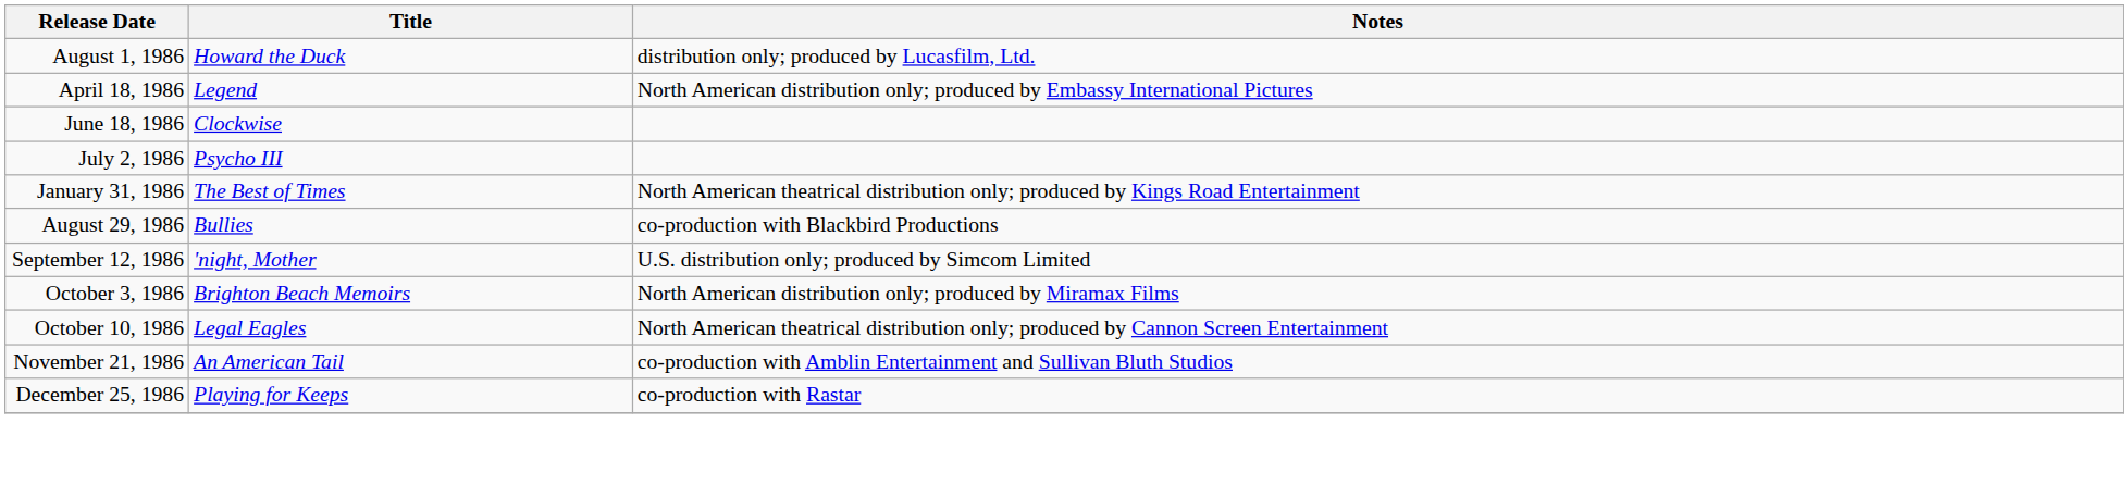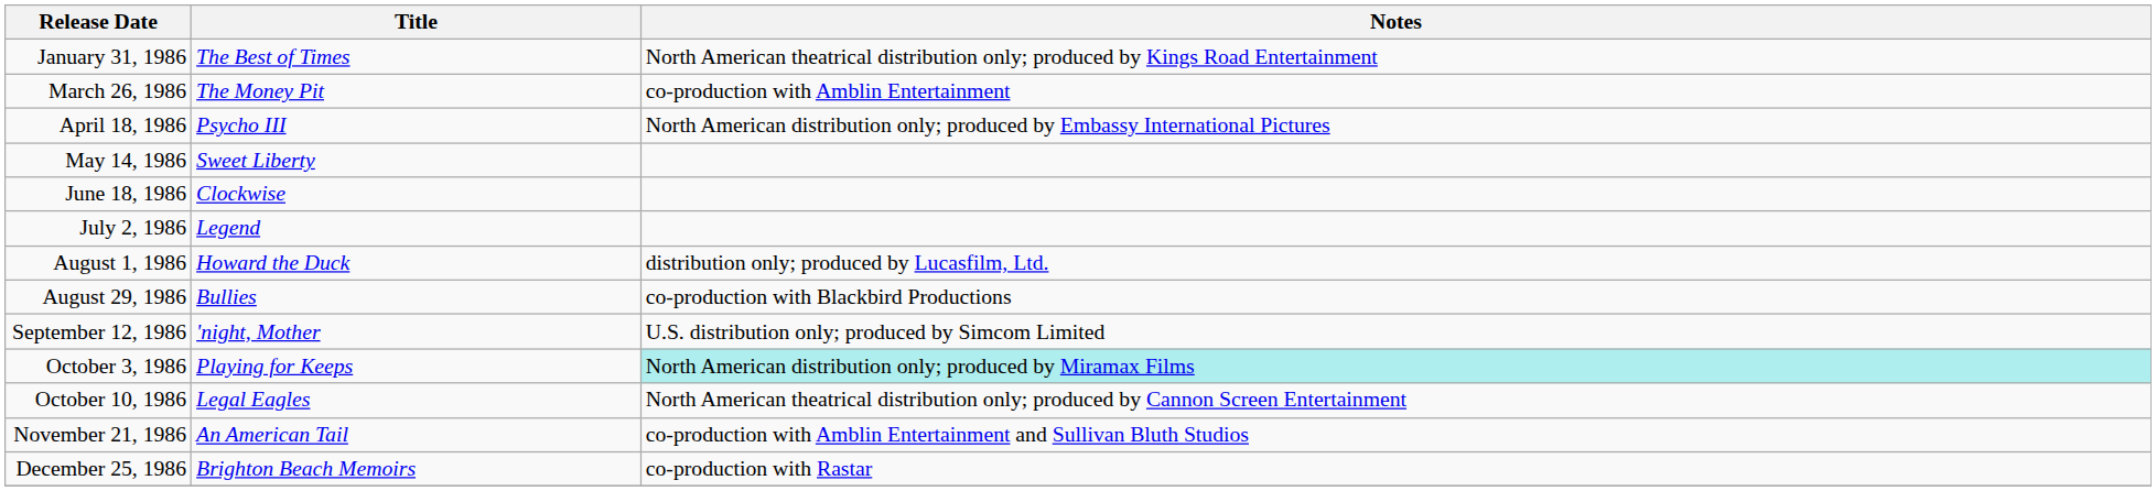 <table class="wikitable sortable" style="width:100%;">
 <tr>
 <th scope="col" style="width:130px;">Release Date</th>
 <th>Title</th>
 <th>Notes</th>
 </tr>
 <tr>
-<td style="text-align:right;">August 1, 1986</td>
-<td><em><a href='#'>Howard the Duck</a></em></td>
-<td>distribution only; produced by <a href='#'>Lucasfilm, Ltd.</a></td>
+<td style="text-align:right;">January 31, 1986</td>
+<td><em><a href='#'>The Best of Times</a></em></td>
+<td>North American theatrical distribution only; produced by <a href='#'>Kings Road Entertainment</a></td>
+</tr>
+<tr>
+<td style="text-align:right;">March 26, 1986</td>
+<td><em><a href='#'>The Money Pit</a></em></td>
+<td>co-production with <a href='#'>Amblin Entertainment</a></td>
 </tr>
 <tr>
 <td style="text-align:right;">April 18, 1986</td>
-<td><em><a href='#'>Legend</a></em></td>
+<td><em><a href='#'>Psycho III</a></em></td>
 <td>North American distribution only; produced by <a href='#'>Embassy International Pictures</a></td>
+</tr>
+<tr>
+<td style="text-align:right;">May 14, 1986</td>
+<td><em><a href='#'>Sweet Liberty</a></em></td>
+<td></td>
 </tr>
 <tr>
 <td style="text-align:right;">June 18, 1986</td>
 <td><em><a href='#'>Clockwise</a></em></td>
 <td></td>
 </tr>
 <tr>
 <td style="text-align:right;">July 2, 1986</td>
-<td><em><a href='#'>Psycho III</a></em></td>
+<td><em><a href='#'>Legend</a></em></td>
 <td></td>
 </tr>
 <tr>
-<td style="text-align:right;">January 31, 1986</td>
-<td><em><a href='#'>The Best of Times</a></em></td>
-<td>North American theatrical distribution only; produced by <a href='#'>Kings Road Entertainment</a></td>
+<td style="text-align:right;">August 1, 1986</td>
+<td><em><a href='#'>Howard the Duck</a></em></td>
+<td>distribution only; produced by <a href='#'>Lucasfilm, Ltd.</a></td>
 </tr>
 <tr>
 <td style="text-align:right;">August 29, 1986</td>
 <td><em><a href='#'>Bullies</a></em></td>
 <td>co-production with Blackbird Productions</td>
 </tr>
 <tr>
 <td style="text-align:right;">September 12, 1986</td>
 <td><em><a href='#'>'night, Mother</a></em></td>
 <td>U.S. distribution only; produced by Simcom Limited</td>
 </tr>
 <tr>
 <td style="text-align:right;">October 3, 1986</td>
-<td><em><a href='#'>Brighton Beach Memoirs</a></em></td>
-<td>North American distribution only; produced by <a href='#'>Miramax Films</a></td>
+<td><em><a href='#'>Playing for Keeps</a></em></td>
+<td style="background: paleturquoise;">North American distribution only; produced by <a href='#'>Miramax Films</a></td>
 </tr>
 <tr>
 <td style="text-align:right;">October 10, 1986</td>
 <td><em><a href='#'>Legal Eagles</a></em></td>
 <td>North American theatrical distribution only; produced by <a href='#'>Cannon Screen Entertainment</a></td>
 </tr>
 <tr>
 <td style="text-align:right;">November 21, 1986</td>
 <td><em><a href='#'>An American Tail</a></em></td>
 <td>co-production with <a href='#'>Amblin Entertainment</a> and <a href='#'>Sullivan Bluth Studios</a></td>
 </tr>
 <tr>
 <td style="text-align:right;">December 25, 1986</td>
-<td><em><a href='#'>Playing for Keeps</a></em></td>
+<td><em><a href='#'>Brighton Beach Memoirs</a></em></td>
 <td>co-production with <a href='#'>Rastar</a></td>
 </tr>
 <tr>
 </tr>
 </table>
